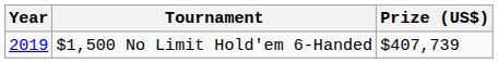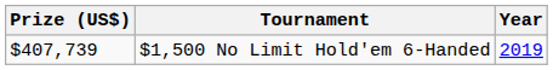 <table class="wikitable">
 <tr>
+<th>Prize (US$)</th>
+<th>Tournament</th>
 <th>Year</th>
-<th>Tournament</th>
-<th>Prize (US$)</th>
 </tr>
 <tr>
+<td>$407,739</td>
+<td>$1,500 No Limit Hold'em 6-Handed</td>
 <td><a href='#'>2019</a></td>
-<td>$1,500 No Limit Hold'em 6-Handed</td>
-<td>$407,739</td>
 </tr>
 </table>
